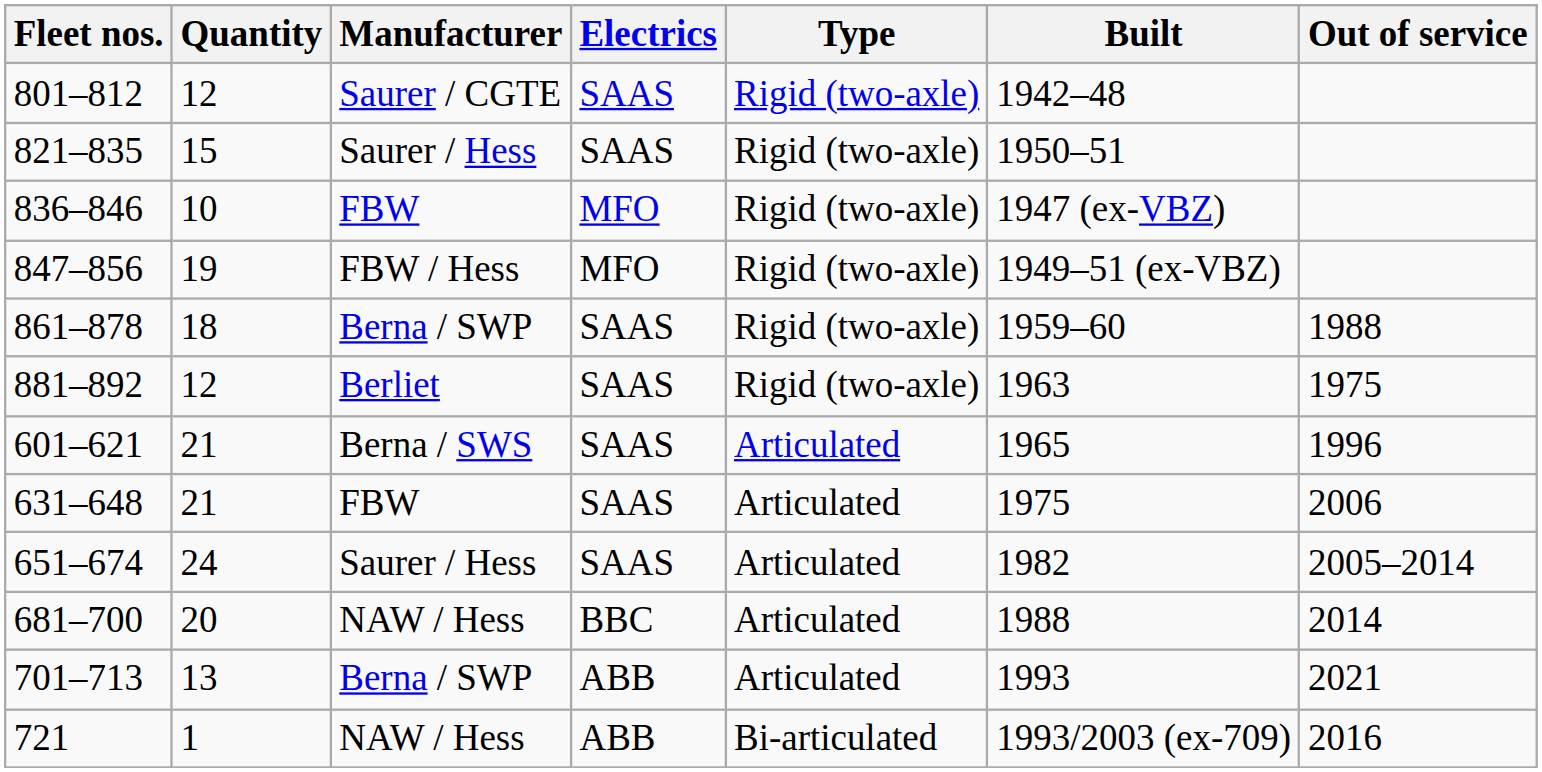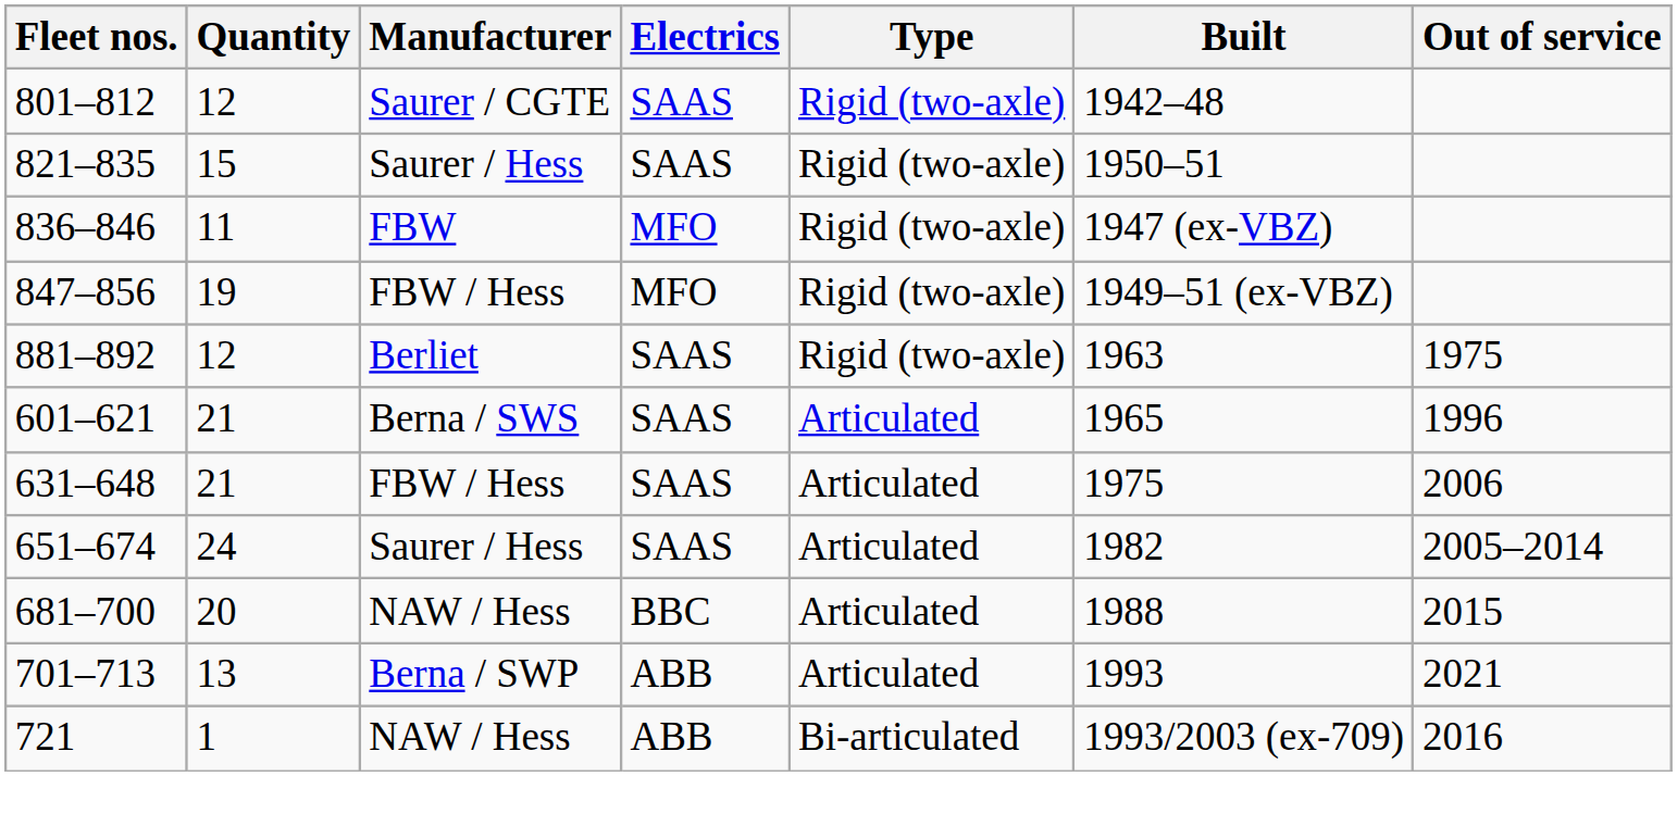 <table class="wikitable">
 <tr style="background:#E0E0E0;">
 <th>Fleet nos.</th>
 <th>Quantity</th>
 <th>Manufacturer</th>
 <th><a href='#'>Electrics</a></th>
 <th>Type</th>
 <th>Built</th>
 <th>Out of service</th>
 </tr>
 <tr>
 <td>801–812</td>
 <td>12</td>
 <td><a href='#'>Saurer</a> / CGTE</td>
 <td><a href='#'>SAAS</a></td>
 <td><a href='#'>Rigid (two-axle)</a></td>
 <td>1942–48</td>
 <td></td>
 </tr>
 <tr>
 <td>821–835</td>
 <td>15</td>
 <td>Saurer / <a href='#'>Hess</a></td>
 <td>SAAS</td>
 <td>Rigid (two-axle)</td>
 <td>1950–51</td>
 <td></td>
 </tr>
 <tr>
 <td>836–846</td>
-<td>10</td>
+<td>11</td>
 <td><a href='#'>FBW</a></td>
 <td><a href='#'>MFO</a></td>
 <td>Rigid (two-axle)</td>
 <td>1947 (ex-<a href='#'>VBZ</a>)</td>
 <td></td>
 </tr>
 <tr>
 <td>847–856</td>
 <td>19</td>
 <td>FBW / Hess</td>
 <td>MFO</td>
 <td>Rigid (two-axle)</td>
 <td>1949–51 (ex-VBZ)</td>
 <td></td>
-</tr>
-<tr>
-<td>861–878</td>
-<td>18</td>
-<td><a href='#'>Berna</a> / SWP</td>
-<td>SAAS</td>
-<td>Rigid (two-axle)</td>
-<td>1959–60</td>
-<td>1988</td>
 </tr>
 <tr>
 <td>881–892</td>
 <td>12</td>
 <td><a href='#'>Berliet</a></td>
 <td>SAAS</td>
 <td>Rigid (two-axle)</td>
 <td>1963</td>
 <td>1975</td>
 </tr>
 <tr>
 <td>601–621</td>
 <td>21</td>
 <td>Berna / <a href='#'>SWS</a></td>
 <td>SAAS</td>
 <td><a href='#'>Articulated</a></td>
 <td>1965</td>
 <td>1996</td>
 </tr>
 <tr>
 <td>631–648</td>
 <td>21</td>
-<td>FBW</td>
+<td>FBW / Hess</td>
 <td>SAAS</td>
 <td>Articulated</td>
 <td>1975</td>
 <td>2006</td>
 </tr>
 <tr>
 <td>651–674</td>
 <td>24</td>
 <td>Saurer / Hess</td>
 <td>SAAS</td>
 <td>Articulated</td>
 <td>1982</td>
 <td>2005–2014</td>
 </tr>
 <tr>
 <td>681–700</td>
 <td>20</td>
 <td>NAW / Hess</td>
 <td>BBC</td>
 <td>Articulated</td>
 <td>1988</td>
-<td>2014</td>
+<td>2015</td>
 </tr>
 <tr>
 <td>701–713</td>
 <td>13 </td>
 <td><a href='#'>Berna</a> / SWP</td>
 <td>ABB</td>
 <td>Articulated</td>
 <td>1993</td>
 <td>2021</td>
 </tr>
 <tr>
 <td>721</td>
 <td>1</td>
 <td>NAW / Hess</td>
 <td>ABB</td>
 <td>Bi-articulated</td>
 <td>1993/2003 (ex-709)</td>
 <td>2016</td>
 </tr>
 </table>
